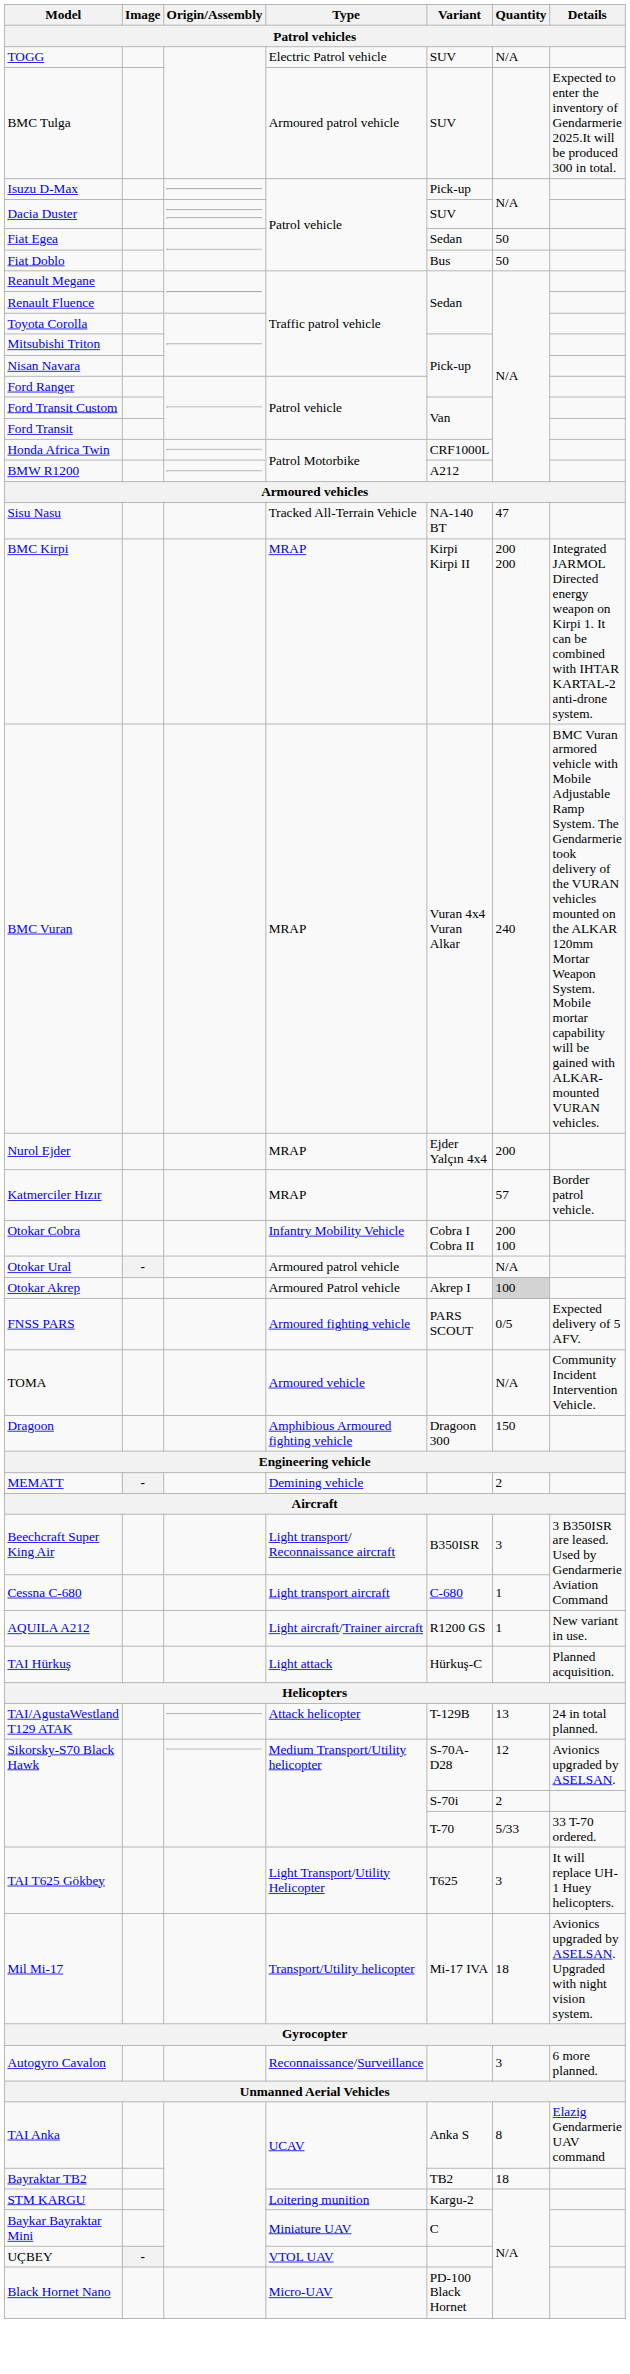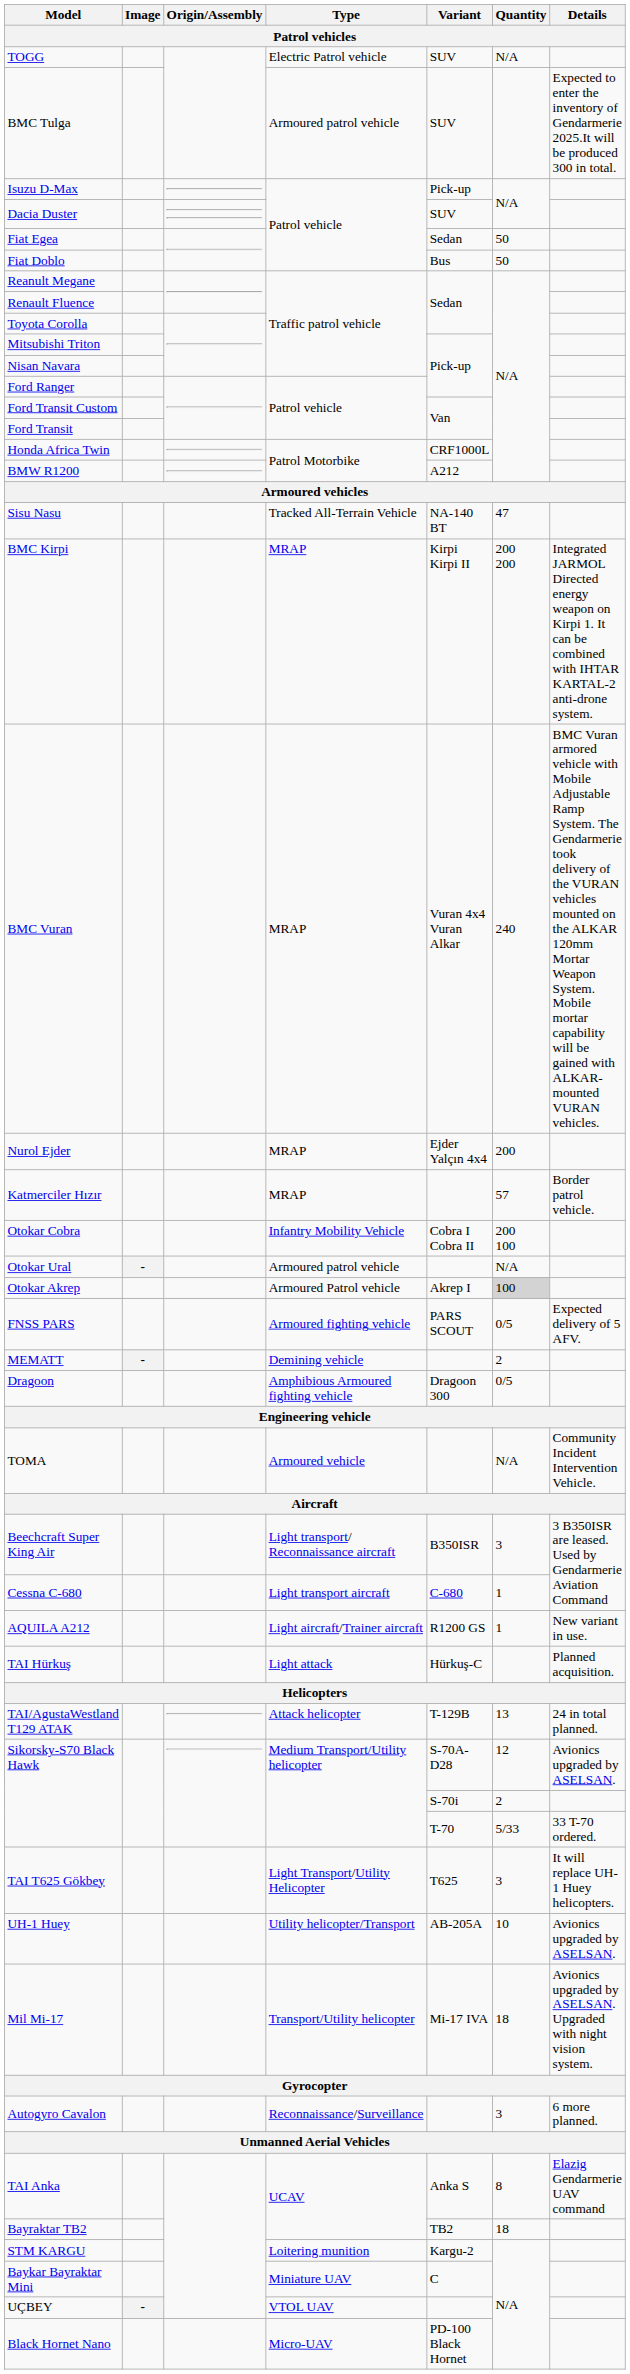 <table class="wikitable">
 <tr>
 <th style="width:7%;">Model</th>
 <th>Image</th>
 <th style="width:9%;">Origin/Assembly</th>
 <th>Type</th>
 <th style="width:7%;">Variant</th>
 <th>Quantity</th>
 <th>Details</th>
 </tr>
 <tr>
 <th colspan="7">Patrol vehicles</th>
 </tr>
 <tr>
 <td><a href='#'>TOGG</a></td>
 <td></td>
 <td rowspan="2"></td>
 <td>Electric Patrol vehicle</td>
 <td>SUV</td>
 <td>N/A</td>
 <td></td>
 </tr>
 <tr>
 <td>BMC Tulga</td>
 <td></td>
 <td>Armoured patrol vehicle</td>
 <td>SUV</td>
 <td></td>
 <td>Expected to enter the inventory of Gendarmerie 2025.It will be produced 300 in total.</td>
 </tr>
 <tr>
 <td><a href='#'>Isuzu D-Max</a></td>
 <td></td>
 <td><hr></td>
 <td rowspan="4">Patrol vehicle</td>
 <td>Pick-up</td>
 <td rowspan="2">N/A</td>
 <td></td>
 </tr>
 <tr>
 <td><a href='#'>Dacia Duster</a></td>
 <td></td>
 <td><hr><hr></td>
 <td>SUV</td>
 <td></td>
 </tr>
 <tr>
 <td><a href='#'>Fiat Egea</a></td>
 <td></td>
 <td rowspan="2"><hr></td>
 <td>Sedan</td>
 <td>50</td>
 <td></td>
 </tr>
 <tr>
 <td><a href='#'>Fiat Doblo</a></td>
 <td></td>
 <td>Bus</td>
 <td>50</td>
 <td></td>
 </tr>
 <tr>
 <td><a href='#'>Reanult Megane</a></td>
 <td></td>
 <td rowspan="2"><hr></td>
 <td rowspan="5">Traffic patrol vehicle</td>
 <td rowspan="3">Sedan</td>
 <td rowspan="10">N/A</td>
 <td></td>
 </tr>
 <tr>
 <td><a href='#'>Renault Fluence</a></td>
 <td></td>
 <td></td>
 </tr>
 <tr>
 <td><a href='#'>Toyota Corolla</a></td>
 <td></td>
 <td rowspan="3"><hr></td>
 <td></td>
 </tr>
 <tr>
 <td><a href='#'>Mitsubishi Triton</a></td>
 <td></td>
 <td rowspan="3">Pick-up</td>
 <td></td>
 </tr>
 <tr>
 <td><a href='#'>Nisan Navara</a></td>
 <td></td>
 <td></td>
 </tr>
 <tr>
 <td><a href='#'>Ford Ranger</a></td>
 <td></td>
 <td rowspan="3"><hr></td>
 <td rowspan="3">Patrol vehicle</td>
 <td></td>
 </tr>
 <tr>
 <td><a href='#'>Ford Transit Custom</a></td>
 <td></td>
 <td rowspan="2">Van</td>
 <td></td>
 </tr>
 <tr>
 <td><a href='#'>Ford Transit</a></td>
 <td></td>
 <td></td>
 </tr>
 <tr>
 <td><a href='#'>Honda Africa Twin</a></td>
 <td></td>
 <td><hr></td>
 <td rowspan="2">Patrol Motorbike</td>
 <td>CRF1000L</td>
 <td></td>
 </tr>
 <tr>
 <td><a href='#'>BMW R1200</a></td>
 <td></td>
 <td><hr></td>
 <td>A212</td>
 <td></td>
 </tr>
 <tr>
 <th colspan="7">Armoured vehicles</th>
 </tr>
 <tr style="vertical-align:top">
 <td><a href='#'>Sisu Nasu</a></td>
 <td></td>
 <td></td>
 <td>Tracked All-Terrain Vehicle</td>
 <td>NA-140 BT</td>
 <td>47</td>
 <td></td>
 </tr>
 <tr style="vertical-align:top">
 <td><a href='#'>BMC Kirpi</a></td>
 <td></td>
 <td></td>
 <td><a href='#'>MRAP</a></td>
 <td>Kirpi<br>Kirpi II</td>
 <td>200<br>200</td>
 <td>Integrated JARMOL Directed energy weapon on Kirpi 1. It can be combined with IHTAR KARTAL-2 anti-drone system.</td>
 </tr>
 <tr>
 <td><a href='#'>BMC Vuran</a></td>
 <td></td>
 <td></td>
 <td>MRAP</td>
 <td>Vuran 4x4<br>Vuran Alkar</td>
 <td>240</td>
 <td>BMC Vuran armored vehicle with Mobile Adjustable Ramp System. The Gendarmerie took delivery of the VURAN vehicles mounted on the ALKAR 120mm Mortar Weapon System. Mobile mortar capability will be gained with ALKAR-mounted VURAN vehicles.</td>
 </tr>
 <tr>
 <td><a href='#'>Nurol Ejder</a></td>
 <td></td>
 <td></td>
 <td>MRAP</td>
 <td>Ejder Yalçın 4x4</td>
 <td>200</td>
 <td></td>
 </tr>
 <tr>
 <td><a href='#'>Katmerciler Hızır</a></td>
 <td></td>
 <td></td>
 <td>MRAP</td>
 <td></td>
 <td>57</td>
 <td>Border patrol vehicle.</td>
 </tr>
 <tr style="vertical-align:top">
 <td><a href='#'>Otokar Cobra</a></td>
 <td></td>
 <td></td>
 <td><a href='#'>Infantry Mobility Vehicle</a></td>
 <td>Cobra I<br>Cobra II</td>
 <td>200<br>100</td>
 <td></td>
 </tr>
 <tr>
 <td><a href='#'>Otokar Ural</a></td>
 <th>-</th>
 <td></td>
 <td>Armoured patrol vehicle</td>
 <td></td>
 <td>N/A</td>
 <td></td>
 </tr>
 <tr>
 <td><a href='#'>Otokar Akrep</a></td>
 <td></td>
 <td></td>
 <td>Armoured Patrol vehicle</td>
 <td>Akrep I</td>
 <td style="background: lightgrey;">100</td>
 <td></td>
 </tr>
 <tr>
 <td><a href='#'>FNSS PARS</a></td>
 <td></td>
 <td></td>
 <td><a href='#'>Armoured fighting vehicle</a></td>
 <td>PARS SCOUT</td>
 <td>0/5</td>
 <td>Expected delivery of 5 AFV.</td>
 </tr>
 <tr>
+<td><a href='#'>MEMATT</a></td>
+<th>-</th>
+<td></td>
+<td><a href='#'>Demining vehicle</a></td>
+<td></td>
+<td>2</td>
+<td></td>
+</tr>
+<tr style="vertical-align:top">
+<td><a href='#'>Dragoon</a></td>
+<td></td>
+<td></td>
+<td><a href='#'>Amphibious Armoured fighting vehicle</a></td>
+<td>Dragoon 300</td>
+<td>0/5</td>
+<td></td>
+</tr>
+<tr>
+<th colspan="7">Engineering vehicle</th>
+</tr>
+<tr>
 <td>TOMA</td>
 <td></td>
 <td></td>
 <td><a href='#'>Armoured vehicle</a></td>
 <td></td>
 <td>N/A</td>
 <td>Community Incident Intervention Vehicle.</td>
-</tr>
-<tr style="vertical-align:top">
-<td><a href='#'>Dragoon</a></td>
-<td></td>
-<td></td>
-<td><a href='#'>Amphibious Armoured fighting vehicle</a></td>
-<td>Dragoon 300</td>
-<td>150</td>
-<td></td>
-</tr>
-<tr>
-<th colspan="7">Engineering vehicle</th>
-</tr>
-<tr>
-<td><a href='#'>MEMATT</a></td>
-<th>-</th>
-<td></td>
-<td><a href='#'>Demining vehicle</a></td>
-<td></td>
-<td>2</td>
-<td></td>
 </tr>
 <tr>
 <th colspan="7">Aircraft</th>
 </tr>
 <tr>
 <td><a href='#'>Beechcraft Super King Air</a></td>
 <td></td>
 <td></td>
 <td><a href='#'>Light transport</a>/<br><a href='#'>Reconnaissance aircraft</a></td>
 <td>B350ISR</td>
 <td>3</td>
 <td rowspan="2">3 B350ISR are leased.<br>Used by Gendarmerie Aviation Command</td>
 </tr>
 <tr>
 <td><a href='#'>Cessna C-680</a></td>
 <td></td>
 <td></td>
 <td><a href='#'>Light transport aircraft</a></td>
 <td><a href='#'>C-680</a></td>
 <td>1</td>
 </tr>
 <tr>
 <td><a href='#'>AQUILA A212</a></td>
 <td></td>
 <td></td>
 <td><a href='#'>Light aircraft</a>/<a href='#'>Trainer aircraft</a></td>
 <td>R1200 GS</td>
 <td>1</td>
 <td>New variant in use.</td>
 </tr>
 <tr>
 <td><a href='#'>TAI Hürkuş</a></td>
 <td></td>
 <td></td>
 <td><a href='#'>Light attack</a></td>
 <td>Hürkuş-C</td>
 <td></td>
 <td>Planned acquisition.</td>
 </tr>
 <tr>
 <th colspan="7">Helicopters</th>
 </tr>
 <tr style="vertical-align:top">
 <td><a href='#'>TAI/AgustaWestland T129 ATAK</a></td>
 <td></td>
 <td><hr></td>
 <td><a href='#'>Attack helicopter</a></td>
 <td>T-129B</td>
 <td>13</td>
 <td>24 in total planned.</td>
 </tr>
 <tr style="vertical-align:top">
 <td rowspan="3"><a href='#'>Sikorsky-S70 Black Hawk</a></td>
 <td rowspan="3"><br></td>
 <td rowspan="3"><hr></td>
 <td rowspan="3"><a href='#'>Medium Transport/Utility helicopter</a></td>
 <td>S-70A-D28</td>
 <td>12</td>
 <td>Avionics upgraded by <a href='#'>ASELSAN</a>.</td>
 </tr>
 <tr>
 <td>S-70i</td>
 <td>2</td>
 <td></td>
 </tr>
 <tr>
 <td>T-70</td>
 <td>5/33</td>
 <td>33 T-70 ordered.</td>
 </tr>
 <tr>
 <td><a href='#'>TAI T625 Gökbey</a></td>
 <td></td>
 <td></td>
 <td><a href='#'>Light Transport</a>/<a href='#'>Utility Helicopter</a></td>
 <td>T625</td>
 <td>3</td>
 <td>It will replace UH-1 Huey helicopters.</td>
 </tr>
+<tr style="vertical-align:top">
+<td><a href='#'>UH-1 Huey</a></td>
+<td></td>
+<td></td>
+<td><a href='#'>Utility helicopter/Transport</a></td>
+<td>AB-205A</td>
+<td>10</td>
+<td>Avionics upgraded by <a href='#'>ASELSAN</a>.</td>
+</tr>
 <tr>
 <td><a href='#'>Mil Mi-17</a></td>
 <td></td>
 <td></td>
 <td><a href='#'>Transport/Utility helicopter</a></td>
 <td>Mi-17 IVA</td>
 <td>18</td>
 <td>Avionics upgraded by <a href='#'>ASELSAN</a>. Upgraded with night vision system.</td>
 </tr>
 <tr>
 <th colspan="7">Gyrocopter</th>
 </tr>
 <tr>
 <td><a href='#'>Autogyro Cavalon</a></td>
 <td></td>
 <td></td>
 <td><a href='#'>Reconnaissance</a>/<a href='#'>Surveillance</a></td>
 <td></td>
 <td>3</td>
 <td>6 more planned.</td>
 </tr>
 <tr>
 <th colspan="7">Unmanned Aerial Vehicles</th>
 </tr>
 <tr>
 <td><a href='#'>TAI Anka</a></td>
 <td></td>
 <td rowspan="5"></td>
 <td rowspan="2"><a href='#'>UCAV</a></td>
 <td>Anka S</td>
 <td>8</td>
 <td><a href='#'>Elazig</a> Gendarmerie UAV command</td>
 </tr>
 <tr style="vertical-align:top">
 <td><a href='#'>Bayraktar TB2</a></td>
 <td></td>
 <td>TB2</td>
 <td>18</td>
 <td></td>
 </tr>
 <tr>
 <td><a href='#'>STM KARGU</a></td>
 <td></td>
 <td><a href='#'>Loitering munition</a></td>
 <td>Kargu-2</td>
 <td rowspan="4">N/A</td>
 <td></td>
 </tr>
 <tr>
 <td><a href='#'>Baykar Bayraktar Mini</a></td>
 <td></td>
 <td><a href='#'>Miniature UAV</a></td>
 <td>C</td>
 <td></td>
 </tr>
 <tr>
 <td>UÇBEY</td>
 <th>-</th>
 <td><a href='#'>VTOL UAV</a></td>
 <td></td>
 <td></td>
 </tr>
 <tr>
 <td><a href='#'>Black Hornet Nano</a></td>
 <td></td>
 <td></td>
 <td><a href='#'>Micro-UAV</a></td>
 <td>PD-100 Black Hornet</td>
 <td></td>
 </tr>
 </table>
